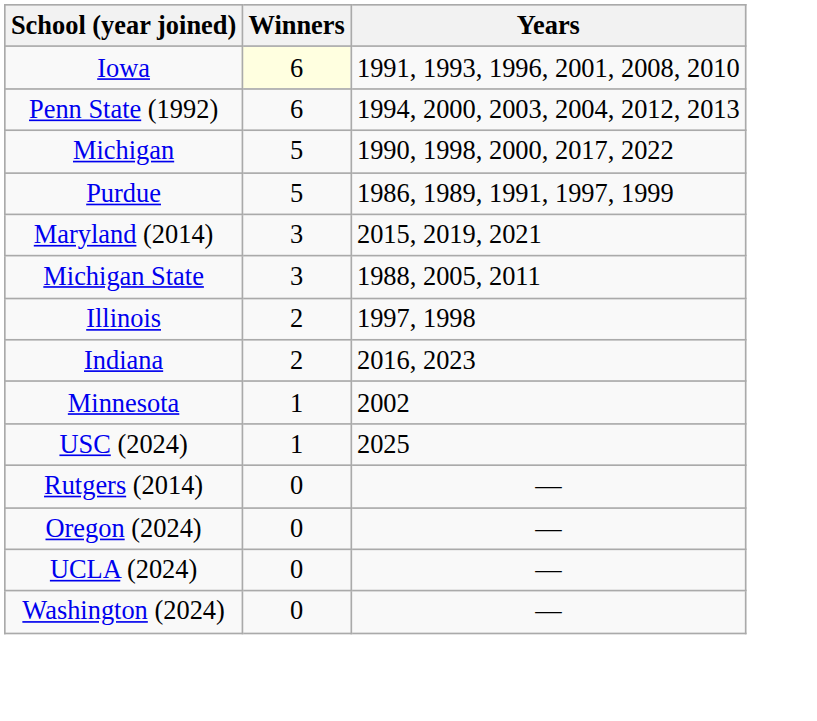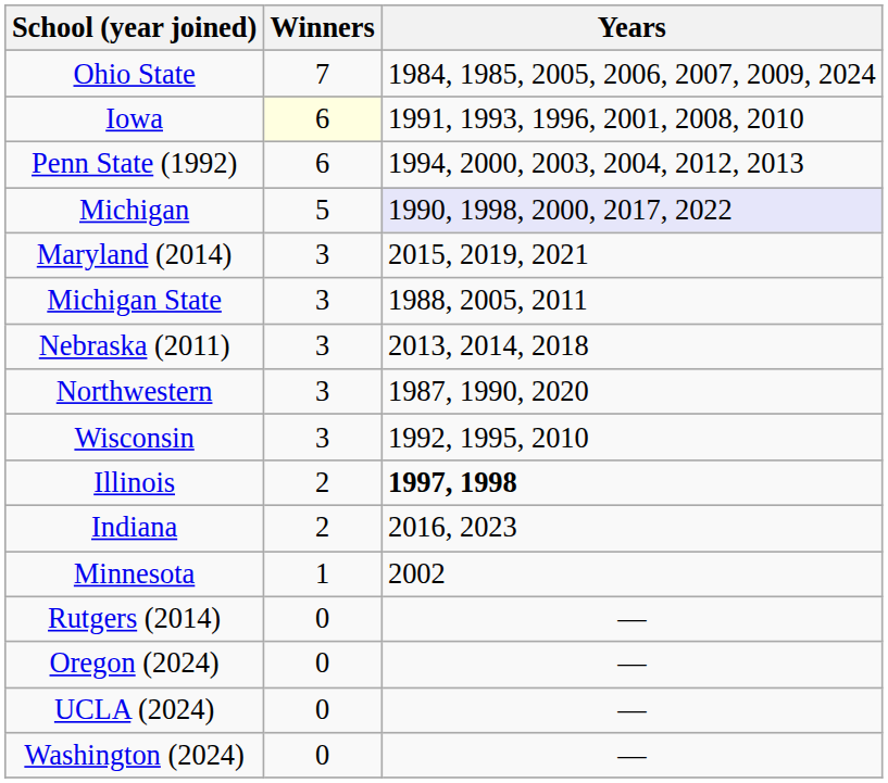 <table class="wikitable">
 <tr>
 <th>School (year joined)</th>
 <th>Winners</th>
 <th>Years</th>
+</tr>
+<tr align="center">
+<td><a href='#'>Ohio State</a></td>
+<td>7</td>
+<td align="left">1984, 1985, 2005, 2006, 2007, 2009, 2024</td>
 </tr>
 <tr align="center">
 <td><a href='#'>Iowa</a></td>
 <td style="background: lightyellow;">6</td>
 <td align="left">1991, 1993, 1996, 2001, 2008, 2010</td>
 </tr>
 <tr align="center">
 <td><a href='#'>Penn State</a> (1992)</td>
 <td>6</td>
 <td align="left">1994, 2000, 2003, 2004, 2012, 2013</td>
 </tr>
 <tr align="center">
 <td><a href='#'>Michigan</a></td>
 <td>5</td>
-<td align="left">1990, 1998, 2000, 2017, 2022</td>
-</tr>
-<tr align="center">
-<td><a href='#'>Purdue</a></td>
-<td>5</td>
-<td align="left">1986, 1989, 1991, 1997, 1999</td>
+<td align="left" style="background: lavender;">1990, 1998, 2000, 2017, 2022</td>
 </tr>
 <tr align="center">
 <td><a href='#'>Maryland</a> (2014)</td>
 <td>3</td>
 <td align="left">2015, 2019, 2021</td>
 </tr>
 <tr align="center">
 <td><a href='#'>Michigan State</a></td>
 <td>3</td>
 <td align="left">1988, 2005, 2011</td>
 </tr>
 <tr align="center">
+<td><a href='#'>Nebraska</a> (2011)</td>
+<td>3</td>
+<td align="left">2013, 2014, 2018</td>
+</tr>
+<tr align="center">
+<td><a href='#'>Northwestern</a></td>
+<td>3</td>
+<td align="left">1987, 1990, 2020</td>
+</tr>
+<tr align="center">
+<td><a href='#'>Wisconsin</a></td>
+<td>3</td>
+<td align="left">1992, 1995, 2010</td>
+</tr>
+<tr align="center">
 <td><a href='#'>Illinois</a></td>
 <td>2</td>
-<td align="left">1997, 1998</td>
+<td align="left"><strong>1997, 1998</strong></td>
 </tr>
 <tr align="center">
 <td><a href='#'>Indiana</a></td>
 <td>2</td>
 <td align="left">2016, 2023</td>
 </tr>
 <tr align="center">
 <td><a href='#'>Minnesota</a></td>
 <td>1</td>
 <td align="left">2002</td>
-</tr>
-<tr align="center">
-<td><a href='#'>USC</a> (2024)</td>
-<td>1</td>
-<td align="left">2025</td>
 </tr>
 <tr align="center">
 <td><a href='#'>Rutgers</a> (2014)</td>
 <td>0</td>
 <td align=center>—</td>
 </tr>
 <tr align="center">
 <td><a href='#'>Oregon</a> (2024)</td>
 <td>0</td>
 <td align=center>—</td>
 </tr>
 <tr align="center">
 <td><a href='#'>UCLA</a> (2024)</td>
 <td>0</td>
 <td align=center>—</td>
 </tr>
 <tr align="center">
 <td><a href='#'>Washington</a> (2024)</td>
 <td>0</td>
 <td align=center>—</td>
 </tr>
 </table>
